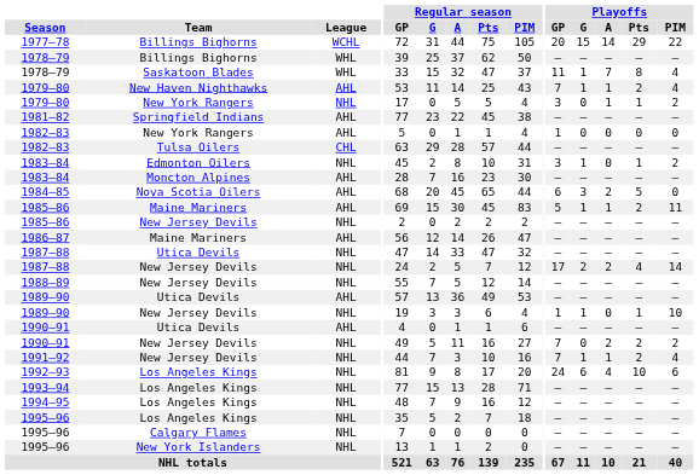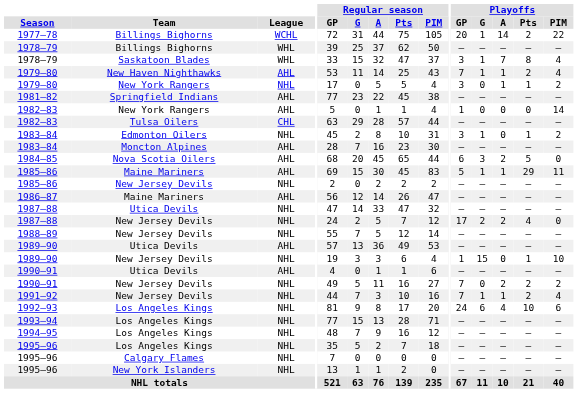 <table border="0" cellpadding="1" cellspacing="0" style="text-align:center; width:60em">
 <tr bgcolor="#e0e0e0">
 <th colspan="3" bgcolor="#ffffff"></th>
 <th rowspan="100" bgcolor="#ffffff"></th>
 <th colspan="5"><a href='#'>Regular season</a></th>
 <th rowspan="100" bgcolor="#ffffff"></th>
 <th colspan="5"><a href='#'>Playoffs</a></th>
 </tr>
 <tr bgcolor="#e0e0e0">
 <th><a href='#'>Season</a></th>
 <th>Team</th>
 <th>League</th>
 <th>GP</th>
 <th><a href='#'>G</a></th>
 <th><a href='#'>A</a></th>
 <th><a href='#'>Pts</a></th>
 <th><a href='#'>PIM</a></th>
 <th>GP</th>
 <th>G</th>
 <th>A</th>
 <th>Pts</th>
 <th>PIM</th>
 </tr>
 <tr>
 <td><a href='#'>1977–78</a></td>
 <td><a href='#'>Billings Bighorns</a></td>
 <td><a href='#'>WCHL</a></td>
 <td>72</td>
 <td>31</td>
 <td>44</td>
 <td>75</td>
 <td>105</td>
 <td>20</td>
-<td>15</td>
+<td>1</td>
 <td>14</td>
-<td>29</td>
+<td>2</td>
 <td>22</td>
 </tr>
 <tr bgcolor="#f0f0f0">
 <td><a href='#'>1978–79</a></td>
 <td>Billings Bighorns</td>
 <td>WHL</td>
 <td>39</td>
 <td>25</td>
 <td>37</td>
 <td>62</td>
 <td>50</td>
 <td>—</td>
 <td>—</td>
 <td>—</td>
 <td>—</td>
 <td>—</td>
 </tr>
 <tr>
 <td>1978–79</td>
 <td><a href='#'>Saskatoon Blades</a></td>
 <td>WHL</td>
 <td>33</td>
 <td>15</td>
 <td>32</td>
 <td>47</td>
 <td>37</td>
-<td>11</td>
+<td>3</td>
 <td>1</td>
 <td>7</td>
 <td>8</td>
 <td>4</td>
 </tr>
 <tr bgcolor="#f0f0f0">
 <td><a href='#'>1979–80</a></td>
 <td><a href='#'>New Haven Nighthawks</a></td>
 <td><a href='#'>AHL</a></td>
 <td>53</td>
 <td>11</td>
 <td>14</td>
 <td>25</td>
 <td>43</td>
 <td>7</td>
 <td>1</td>
 <td>1</td>
 <td>2</td>
 <td>4</td>
 </tr>
 <tr>
 <td><a href='#'>1979–80</a></td>
 <td><a href='#'>New York Rangers</a></td>
 <td><a href='#'>NHL</a></td>
 <td>17</td>
 <td>0</td>
 <td>5</td>
 <td>5</td>
 <td>4</td>
 <td>3</td>
 <td>0</td>
 <td>1</td>
 <td>1</td>
 <td>2</td>
 </tr>
 <tr bgcolor="#f0f0f0">
 <td><a href='#'>1981–82</a></td>
 <td><a href='#'>Springfield Indians</a></td>
 <td>AHL</td>
 <td>77</td>
 <td>23</td>
 <td>22</td>
 <td>45</td>
 <td>38</td>
 <td>—</td>
 <td>—</td>
 <td>—</td>
 <td>—</td>
 <td>—</td>
 </tr>
 <tr>
 <td><a href='#'>1982–83</a></td>
 <td>New York Rangers</td>
 <td>AHL</td>
 <td>5</td>
 <td>0</td>
 <td>1</td>
 <td>1</td>
 <td>4</td>
 <td>1</td>
 <td>0</td>
 <td>0</td>
 <td>0</td>
-<td>0</td>
+<td>14</td>
 </tr>
 <tr bgcolor="#f0f0f0">
 <td><a href='#'>1982–83</a></td>
 <td><a href='#'>Tulsa Oilers</a></td>
 <td><a href='#'>CHL</a></td>
 <td>63</td>
 <td>29</td>
 <td>28</td>
 <td>57</td>
 <td>44</td>
 <td>—</td>
 <td>—</td>
 <td>—</td>
 <td>—</td>
 <td>—</td>
 </tr>
 <tr>
 <td><a href='#'>1983–84</a></td>
 <td><a href='#'>Edmonton Oilers</a></td>
 <td>NHL</td>
 <td>45</td>
 <td>2</td>
 <td>8</td>
 <td>10</td>
 <td>31</td>
 <td>3</td>
 <td>1</td>
 <td>0</td>
 <td>1</td>
 <td>2</td>
 </tr>
 <tr bgcolor="#f0f0f0">
 <td><a href='#'>1983–84</a></td>
 <td><a href='#'>Moncton Alpines</a></td>
 <td>AHL</td>
 <td>28</td>
 <td>7</td>
 <td>16</td>
 <td>23</td>
 <td>30</td>
 <td>—</td>
 <td>—</td>
 <td>—</td>
 <td>—</td>
 <td>—</td>
 </tr>
 <tr>
 <td><a href='#'>1984–85</a></td>
 <td><a href='#'>Nova Scotia Oilers</a></td>
 <td>AHL</td>
 <td>68</td>
 <td>20</td>
 <td>45</td>
 <td>65</td>
 <td>44</td>
 <td>6</td>
 <td>3</td>
 <td>2</td>
 <td>5</td>
 <td>0</td>
 </tr>
 <tr bgcolor="#f0f0f0">
 <td><a href='#'>1985–86</a></td>
 <td><a href='#'>Maine Mariners</a></td>
 <td>AHL</td>
 <td>69</td>
 <td>15</td>
 <td>30</td>
 <td>45</td>
 <td>83</td>
 <td>5</td>
 <td>1</td>
 <td>1</td>
-<td>2</td>
+<td>29</td>
 <td>11</td>
 </tr>
 <tr>
 <td><a href='#'>1985–86</a></td>
 <td><a href='#'>New Jersey Devils</a></td>
 <td>NHL</td>
 <td>2</td>
 <td>0</td>
 <td>2</td>
 <td>2</td>
 <td>2</td>
 <td>—</td>
 <td>—</td>
 <td>—</td>
 <td>—</td>
 <td>—</td>
 </tr>
 <tr bgcolor="#f0f0f0">
 <td><a href='#'>1986–87</a></td>
 <td>Maine Mariners</td>
 <td>AHL</td>
 <td>56</td>
 <td>12</td>
 <td>14</td>
 <td>26</td>
 <td>47</td>
 <td>—</td>
 <td>—</td>
 <td>—</td>
 <td>—</td>
 <td>—</td>
 </tr>
 <tr>
 <td><a href='#'>1987–88</a></td>
 <td><a href='#'>Utica Devils</a></td>
 <td>NHL</td>
 <td>47</td>
 <td>14</td>
 <td>33</td>
 <td>47</td>
 <td>32</td>
 <td>—</td>
 <td>—</td>
 <td>—</td>
 <td>—</td>
 <td>—</td>
 </tr>
 <tr bgcolor="#f0f0f0">
 <td><a href='#'>1987–88</a></td>
 <td>New Jersey Devils</td>
 <td>NHL</td>
 <td>24</td>
 <td>2</td>
 <td>5</td>
 <td>7</td>
 <td>12</td>
 <td>17</td>
 <td>2</td>
 <td>2</td>
 <td>4</td>
-<td>14</td>
+<td>0</td>
 </tr>
 <tr>
 <td><a href='#'>1988–89</a></td>
 <td>New Jersey Devils</td>
 <td>NHL</td>
 <td>55</td>
 <td>7</td>
 <td>5</td>
 <td>12</td>
 <td>14</td>
 <td>—</td>
 <td>—</td>
 <td>—</td>
 <td>—</td>
 <td>—</td>
 </tr>
 <tr bgcolor="#f0f0f0">
 <td><a href='#'>1989–90</a></td>
 <td>Utica Devils</td>
 <td>AHL</td>
 <td>57</td>
 <td>13</td>
 <td>36</td>
 <td>49</td>
 <td>53</td>
 <td>—</td>
 <td>—</td>
 <td>—</td>
 <td>—</td>
 <td>—</td>
 </tr>
 <tr>
 <td><a href='#'>1989–90</a></td>
 <td>New Jersey Devils</td>
 <td>NHL</td>
 <td>19</td>
 <td>3</td>
 <td>3</td>
 <td>6</td>
 <td>4</td>
 <td>1</td>
-<td>1</td>
+<td>15</td>
 <td>0</td>
 <td>1</td>
 <td>10</td>
 </tr>
 <tr bgcolor="#f0f0f0">
 <td><a href='#'>1990–91</a></td>
 <td>Utica Devils</td>
 <td>AHL</td>
 <td>4</td>
 <td>0</td>
 <td>1</td>
 <td>1</td>
 <td>6</td>
 <td>—</td>
 <td>—</td>
 <td>—</td>
 <td>—</td>
 <td>—</td>
 </tr>
 <tr>
 <td><a href='#'>1990–91</a></td>
 <td>New Jersey Devils</td>
 <td>NHL</td>
 <td>49</td>
 <td>5</td>
 <td>11</td>
 <td>16</td>
 <td>27</td>
 <td>7</td>
 <td>0</td>
 <td>2</td>
 <td>2</td>
 <td>2</td>
 </tr>
 <tr bgcolor="#f0f0f0">
 <td><a href='#'>1991–92</a></td>
 <td>New Jersey Devils</td>
 <td>NHL</td>
 <td>44</td>
 <td>7</td>
 <td>3</td>
 <td>10</td>
 <td>16</td>
 <td>7</td>
 <td>1</td>
 <td>1</td>
 <td>2</td>
 <td>4</td>
 </tr>
 <tr>
 <td><a href='#'>1992–93</a></td>
 <td><a href='#'>Los Angeles Kings</a></td>
 <td>NHL</td>
 <td>81</td>
 <td>9</td>
 <td>8</td>
 <td>17</td>
 <td>20</td>
 <td>24</td>
 <td>6</td>
 <td>4</td>
 <td>10</td>
 <td>6</td>
 </tr>
 <tr bgcolor="#f0f0f0">
 <td><a href='#'>1993–94</a></td>
 <td>Los Angeles Kings</td>
 <td>NHL</td>
 <td>77</td>
 <td>15</td>
 <td>13</td>
 <td>28</td>
 <td>71</td>
 <td>—</td>
 <td>—</td>
 <td>—</td>
 <td>—</td>
 <td>—</td>
 </tr>
 <tr>
 <td><a href='#'>1994–95</a></td>
 <td>Los Angeles Kings</td>
 <td>NHL</td>
 <td>48</td>
 <td>7</td>
 <td>9</td>
 <td>16</td>
 <td>12</td>
 <td>—</td>
 <td>—</td>
 <td>—</td>
 <td>—</td>
 <td>—</td>
 </tr>
 <tr bgcolor="#f0f0f0">
 <td><a href='#'>1995–96</a></td>
 <td>Los Angeles Kings</td>
 <td>NHL</td>
 <td>35</td>
 <td>5</td>
 <td>2</td>
 <td>7</td>
 <td>18</td>
 <td>—</td>
 <td>—</td>
 <td>—</td>
 <td>—</td>
 <td>—</td>
 </tr>
 <tr>
 <td>1995–96</td>
 <td><a href='#'>Calgary Flames</a></td>
 <td>NHL</td>
 <td>7</td>
 <td>0</td>
 <td>0</td>
 <td>0</td>
 <td>0</td>
 <td>—</td>
 <td>—</td>
 <td>—</td>
 <td>—</td>
 <td>—</td>
 </tr>
 <tr bgcolor="#f0f0f0">
 <td>1995–96</td>
 <td><a href='#'>New York Islanders</a></td>
 <td>NHL</td>
 <td>13</td>
 <td>1</td>
 <td>1</td>
 <td>2</td>
 <td>0</td>
 <td>—</td>
 <td>—</td>
 <td>—</td>
 <td>—</td>
 <td>—</td>
 </tr>
 <tr bgcolor="#e0e0e0">
 <th colspan="3">NHL totals</th>
 <th>521</th>
 <th>63</th>
 <th>76</th>
 <th>139</th>
 <th>235</th>
 <th>67</th>
 <th>11</th>
 <th>10</th>
 <th>21</th>
 <th>40</th>
 </tr>
 </table>
